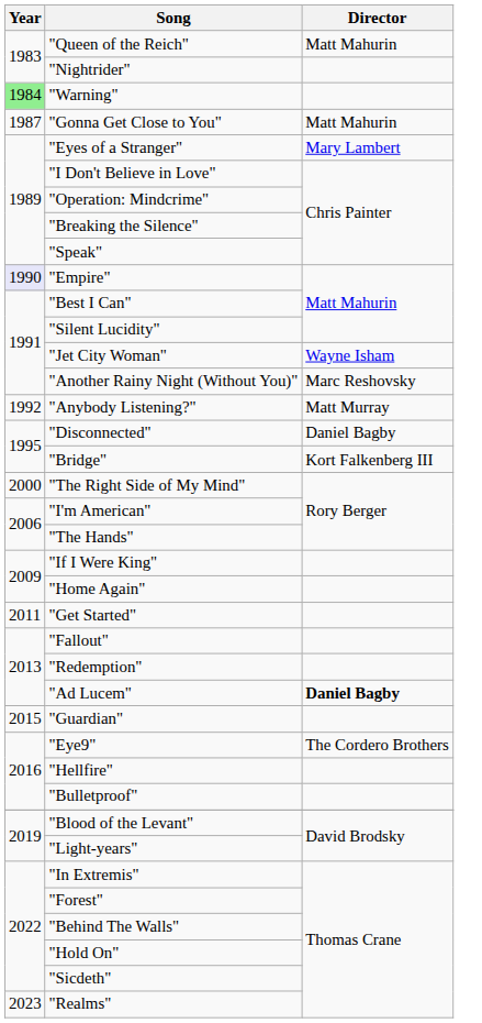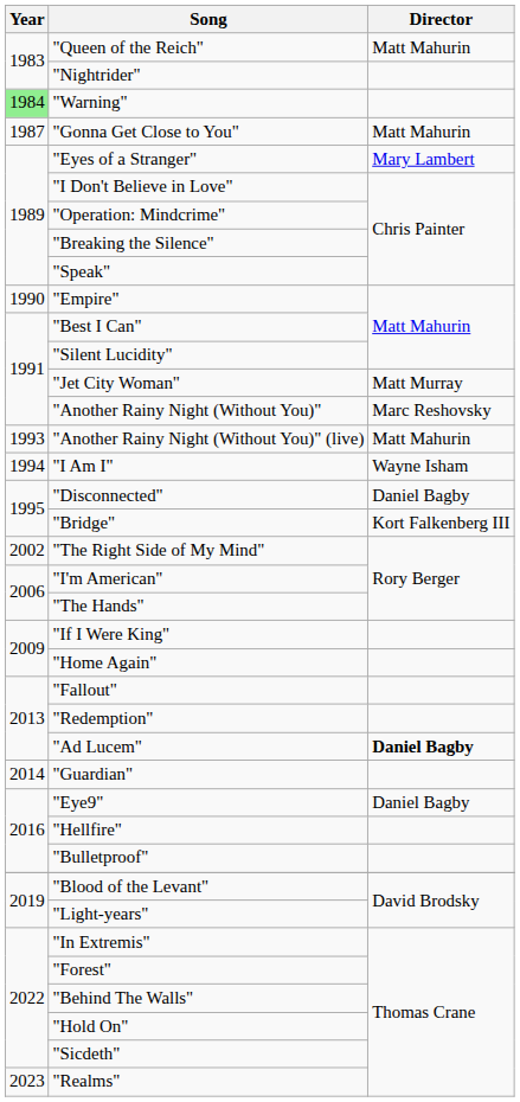 <table class=wikitable>
 <tr>
 <th>Year</th>
 <th>Song</th>
 <th>Director</th>
 </tr>
 <tr>
 <td rowspan=2>1983</td>
 <td>"Queen of the Reich"</td>
 <td>Matt Mahurin</td>
 </tr>
 <tr>
 <td>"Nightrider"</td>
 <td></td>
 </tr>
 <tr>
 <td style="background: lightgreen;">1984</td>
 <td>"Warning"</td>
 <td></td>
 </tr>
 <tr>
 <td>1987</td>
 <td>"Gonna Get Close to You"</td>
 <td>Matt Mahurin</td>
 </tr>
 <tr>
 <td rowspan=5>1989</td>
 <td>"Eyes of a Stranger"</td>
 <td><a href='#'>Mary Lambert</a></td>
 </tr>
 <tr>
 <td>"I Don't Believe in Love"</td>
 <td rowspan=4>Chris Painter</td>
 </tr>
 <tr>
 <td>"Operation: Mindcrime"</td>
 </tr>
 <tr>
 <td>"Breaking the Silence"</td>
 </tr>
 <tr>
 <td>"Speak"</td>
 </tr>
 <tr>
-<td style="background: lavender;">1990</td>
+<td>1990</td>
 <td>"Empire"</td>
 <td rowspan=3><a href='#'>Matt Mahurin</a></td>
 </tr>
 <tr>
 <td rowspan=4>1991</td>
 <td>"Best I Can"</td>
 </tr>
 <tr>
 <td>"Silent Lucidity"</td>
 </tr>
 <tr>
 <td>"Jet City Woman"</td>
-<td><a href='#'>Wayne Isham</a></td>
+<td>Matt Murray</td>
 </tr>
 <tr>
 <td>"Another Rainy Night (Without You)"</td>
 <td>Marc Reshovsky</td>
 </tr>
 <tr>
-<td>1992</td>
-<td>"Anybody Listening?"</td>
-<td>Matt Murray</td>
+<td>1993</td>
+<td>"Another Rainy Night (Without You)" (live)</td>
+<td>Matt Mahurin</td>
+</tr>
+<tr>
+<td>1994</td>
+<td>"I Am I"</td>
+<td>Wayne Isham</td>
 </tr>
 <tr>
 <td rowspan=2>1995</td>
 <td>"Disconnected"</td>
 <td>Daniel Bagby</td>
 </tr>
 <tr>
 <td>"Bridge"</td>
 <td>Kort Falkenberg III</td>
 </tr>
 <tr>
-<td>2000</td>
+<td>2002</td>
 <td>"The Right Side of My Mind"</td>
 <td rowspan=3>Rory Berger</td>
 </tr>
 <tr>
 <td rowspan=2>2006</td>
 <td>"I'm American"</td>
 </tr>
 <tr>
 <td>"The Hands"</td>
 </tr>
 <tr>
 <td rowspan=2>2009</td>
 <td>"If I Were King"</td>
 <td></td>
 </tr>
 <tr>
 <td>"Home Again"</td>
 <td></td>
 </tr>
 <tr>
-<td>2011</td>
-<td>"Get Started"</td>
-<td></td>
-</tr>
-<tr>
 <td rowspan=3>2013</td>
 <td>"Fallout"</td>
 <td></td>
 </tr>
 <tr>
 <td>"Redemption"</td>
 <td></td>
 </tr>
 <tr>
 <td>"Ad Lucem"</td>
 <td><strong>Daniel Bagby</strong></td>
 </tr>
 <tr>
-<td>2015</td>
+<td>2014</td>
 <td>"Guardian"</td>
 <td></td>
 </tr>
 <tr>
 <td rowspan=3>2016</td>
 <td>"Eye9"</td>
-<td>The Cordero Brothers</td>
+<td>Daniel Bagby</td>
 </tr>
 <tr>
 <td>"Hellfire"</td>
 <td></td>
 </tr>
 <tr>
 <td>"Bulletproof"</td>
 <td></td>
 </tr>
 <tr>
 </tr>
 <tr>
 <td rowspan=2>2019</td>
 <td>"Blood of the Levant"</td>
 <td rowspan=2>David Brodsky</td>
 </tr>
 <tr>
 <td>"Light-years"</td>
 </tr>
 <tr>
 <td rowspan=5>2022</td>
 <td>"In Extremis"</td>
 <td rowspan=6>Thomas Crane</td>
 </tr>
 <tr>
 <td>"Forest"</td>
 </tr>
 <tr>
 <td>"Behind The Walls"</td>
 </tr>
 <tr>
 <td>"Hold On"</td>
 </tr>
 <tr>
 <td>"Sicdeth"</td>
 </tr>
 <tr>
 <td>2023</td>
 <td>"Realms"</td>
 </tr>
 </table>
